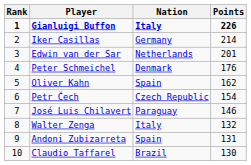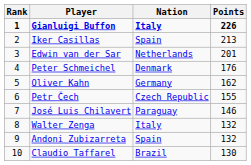 <table class="wikitable">
 <tr>
 <th>Rank</th>
 <th>Player</th>
 <th>Nation</th>
 <th>Points</th>
 </tr>
 <tr>
 <td align="center"><strong>1</strong></td>
 <td><strong><a href='#'>Gianluigi Buffon</a></strong></td>
 <td><strong> <a href='#'>Italy</a></strong></td>
 <td align="center"><strong>226</strong></td>
 </tr>
 <tr>
 <td align="center">2</td>
 <td><a href='#'>Iker Casillas</a></td>
-<td> <a href='#'>Germany</a></td>
-<td align="center">214</td>
+<td> <a href='#'>Spain</a></td>
+<td align="center">213</td>
 </tr>
 <tr>
 <td align="center">3</td>
 <td><a href='#'>Edwin van der Sar</a></td>
 <td> <a href='#'>Netherlands</a></td>
 <td align="center">201</td>
 </tr>
 <tr>
 <td align="center">4</td>
 <td><a href='#'>Peter Schmeichel</a></td>
 <td> <a href='#'>Denmark</a></td>
 <td align="center">176</td>
 </tr>
 <tr>
 <td align="center">5</td>
 <td><a href='#'>Oliver Kahn</a></td>
-<td> <a href='#'>Spain</a></td>
+<td> <a href='#'>Germany</a></td>
 <td align="center">162</td>
 </tr>
 <tr>
 <td align="center">6</td>
 <td><a href='#'>Petr Čech</a></td>
 <td> <a href='#'>Czech Republic</a></td>
-<td align="center">154</td>
+<td align="center">155</td>
 </tr>
 <tr>
 <td align="center">7</td>
 <td><a href='#'>José Luis Chilavert</a></td>
 <td> <a href='#'>Paraguay</a></td>
 <td align="center">146</td>
 </tr>
 <tr>
 <td align="center">8</td>
 <td><a href='#'>Walter Zenga</a></td>
 <td> <a href='#'>Italy</a></td>
 <td align="center">132</td>
 </tr>
 <tr>
 <td align="center">9</td>
 <td><a href='#'>Andoni Zubizarreta</a></td>
 <td> <a href='#'>Spain</a></td>
-<td align="center">131</td>
+<td align="center">132</td>
 </tr>
 <tr>
 <td align="center">10</td>
 <td><a href='#'>Claudio Taffarel</a></td>
 <td> <a href='#'>Brazil</a></td>
 <td align="center">130</td>
 </tr>
 </table>
